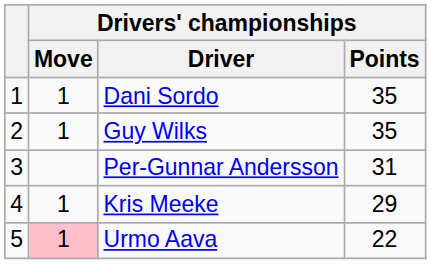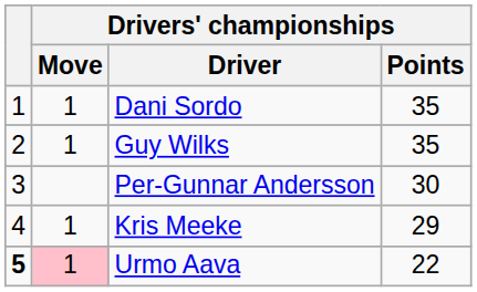 <table class="wikitable" style="font-size:85%;">
 <tr>
 <th rowspan="2"></th>
 <th colspan="3">Drivers' championships</th>
 </tr>
 <tr>
 <th>Move</th>
 <th>Driver</th>
 <th>Points</th>
 </tr>
 <tr>
 <td align="center">1</td>
 <td align="center"> 1</td>
 <td> <a href='#'>Dani Sordo</a></td>
 <td align="center">35</td>
 </tr>
 <tr>
 <td align="center">2</td>
 <td align="center"> 1</td>
 <td> <a href='#'>Guy Wilks</a></td>
 <td align="center">35</td>
 </tr>
 <tr>
 <td align="center">3</td>
 <td align="center"></td>
 <td> <a href='#'>Per-Gunnar Andersson</a></td>
-<td align="center">31</td>
+<td align="center">30</td>
 </tr>
 <tr>
 <td align="center">4</td>
 <td align="center"> 1</td>
 <td> <a href='#'>Kris Meeke</a></td>
 <td align="center">29</td>
 </tr>
 <tr>
-<td align="center">5</td>
+<td align="center"><strong>5</strong></td>
 <td align="center" style="background: pink;"> 1</td>
 <td> <a href='#'>Urmo Aava</a></td>
 <td align="center">22</td>
 </tr>
 </table>
